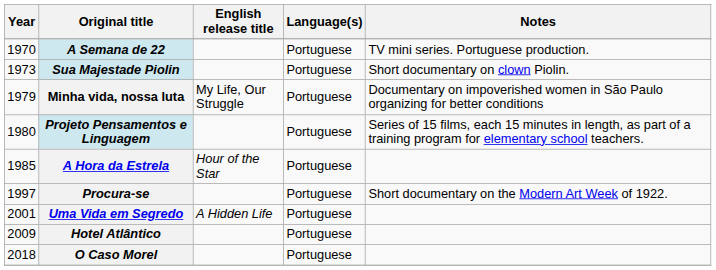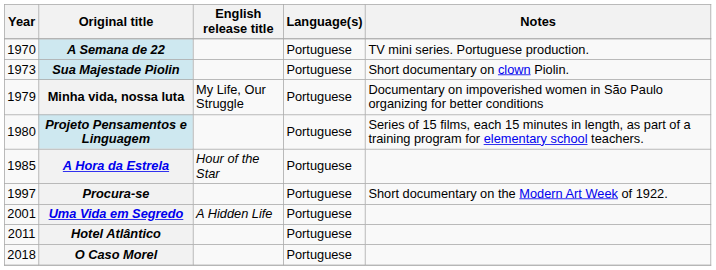 <table class="wikitable plainrowheaders sortable" style="width:100%;">
 <tr>
 <th scope="col">Year</th>
 <th scope="col">Original title</th>
 <th scope="col">English release title</th>
 <th scope="col">Language(s)</th>
 <th scope="col">Notes</th>
 </tr>
 <tr>
 </tr>
 <tr>
 <td style="text-align:center;">1970</td>
 <th scope="row" style="background-color:#CEE8F0;"><em>A Semana de 22</em> </th>
 <td></td>
 <td>Portuguese</td>
 <td>TV mini series. Portuguese production.</td>
 </tr>
 <tr>
 <td style="text-align:center;">1973</td>
 <th scope="row" style="background-color:#CEE8F0;"><em>Sua Majestade Piolin</em> </th>
 <td></td>
 <td>Portuguese</td>
 <td>Short documentary on <a href='#'>clown</a> Piolin.</td>
 </tr>
 <tr>
 <td>1979</td>
 <th>Minha vida, nossa luta</th>
 <td>My Life, Our Struggle</td>
 <td>Portuguese</td>
 <td>Documentary on impoverished women in São Paulo organizing for better conditions</td>
 </tr>
 <tr>
 <td style="text-align:center;">1980</td>
 <th scope="row" style="background-color:#CEE8F0;"><em>Projeto Pensamentos e Linguagem</em> </th>
 <td></td>
 <td>Portuguese</td>
 <td>Series of 15 films, each 15 minutes in length, as part of a training program for <a href='#'>elementary school</a> teachers.</td>
 </tr>
 <tr>
 <td style="text-align:center;">1985</td>
 <th scope="row"><em><a href='#'>A Hora da Estrela</a></em></th>
 <td><em>Hour of the Star</em></td>
 <td>Portuguese</td>
 <td></td>
 </tr>
 <tr>
 <td style="text-align:center;">1997</td>
 <th scope="row"><em>Procura-se</em></th>
 <td></td>
 <td>Portuguese</td>
 <td>Short documentary on the <a href='#'>Modern Art Week</a> of 1922.</td>
 </tr>
 <tr>
 <td style="text-align:center;">2001</td>
 <th scope="row"><em><a href='#'>Uma Vida em Segredo</a></em></th>
 <td><em>A Hidden Life</em></td>
 <td>Portuguese</td>
 <td></td>
 </tr>
 <tr>
-<td style="text-align:center;">2009</td>
+<td style="text-align:center;">2011</td>
 <th scope="row"><em>Hotel Atlântico</em></th>
 <td></td>
 <td>Portuguese</td>
 <td></td>
 </tr>
 <tr>
 <td style="text-align:center;">2018</td>
 <th scope="row"><em>O Caso Morel</em></th>
 <td></td>
 <td>Portuguese</td>
 <td></td>
 </tr>
 <tr>
 </tr>
 </table>
